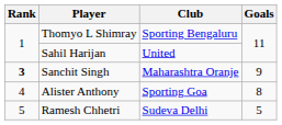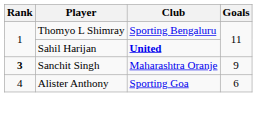 <table class="wikitable" style="text-align:"center">
 <tr>
 <th>Rank</th>
 <th>Player</th>
 <th>Club</th>
 <th>Goals</th>
 </tr>
 <tr>
 <td rowspan="2" align="center">1</td>
 <td align="left"> Thomyo L Shimray</td>
 <td align="left"><a href='#'>Sporting Bengaluru</a></td>
 <td rowspan="2" align="center">11</td>
 </tr>
 <tr>
 <td align="left"> Sahil Harijan</td>
-<td align="left"><a href='#'>United</a></td>
+<td align="left"><strong><a href='#'>United</a></strong></td>
 </tr>
 <tr>
 <td rowspan="1" align="center"><strong>3</strong></td>
 <td align="left"> Sanchit Singh</td>
 <td align="left"><a href='#'>Maharashtra Oranje</a></td>
 <td rowspan="1" align="center">9</td>
 </tr>
 <tr>
 <td rowspan="1" align="center">4</td>
 <td align="left"> Alister Anthony</td>
 <td align="left"><a href='#'>Sporting Goa</a></td>
-<td rowspan="1" align="center">8</td>
-</tr>
-<tr>
-<td rowspan="1" align="center">5</td>
-<td align="left"> Ramesh Chhetri</td>
-<td align="left"><a href='#'>Sudeva Delhi</a></td>
-<td rowspan="1" align="center">5</td>
+<td rowspan="1" align="center">6</td>
 </tr>
 </table>
